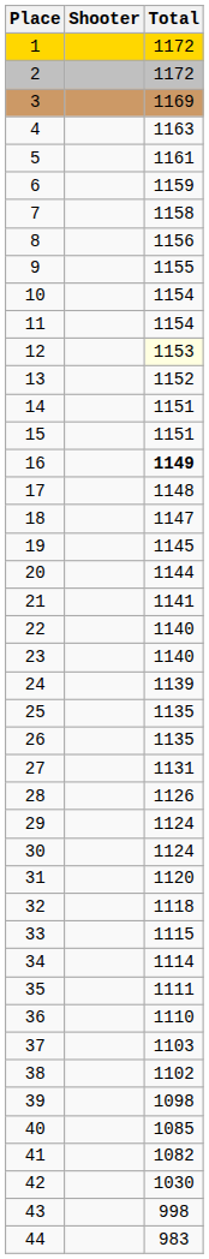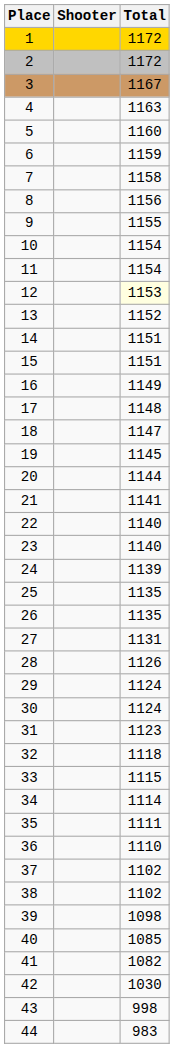 <table class=wikitable style="text-align:center">
 <tr>
 <th>Place</th>
 <th>Shooter</th>
 <th>Total</th>
 </tr>
 <tr align=center bgcolor=gold>
 <td>1</td>
 <td align=left></td>
 <td>1172</td>
 </tr>
 <tr align=center bgcolor=silver>
 <td>2</td>
 <td align=left></td>
 <td>1172</td>
 </tr>
 <tr align=center bgcolor=cc9966>
 <td>3</td>
 <td align=left></td>
-<td>1169</td>
+<td>1167</td>
 </tr>
 <tr>
 <td>4</td>
 <td align=left></td>
 <td>1163</td>
 </tr>
 <tr>
 <td>5</td>
 <td align=left></td>
-<td>1161</td>
+<td>1160</td>
 </tr>
 <tr>
 <td>6</td>
 <td align=left></td>
 <td>1159</td>
 </tr>
 <tr>
 <td>7</td>
 <td align=left></td>
 <td>1158</td>
 </tr>
 <tr>
 <td>8</td>
 <td align=left></td>
 <td>1156</td>
 </tr>
 <tr>
 <td>9</td>
 <td align=left></td>
 <td>1155</td>
 </tr>
 <tr>
 <td>10</td>
 <td align=left></td>
 <td>1154</td>
 </tr>
 <tr>
 <td>11</td>
 <td align=left></td>
 <td>1154</td>
 </tr>
 <tr>
 <td>12</td>
 <td align=left></td>
 <td style="background: lightyellow;">1153</td>
 </tr>
 <tr>
 <td>13</td>
 <td align=left></td>
 <td>1152</td>
 </tr>
 <tr>
 <td>14</td>
 <td align=left></td>
 <td>1151</td>
 </tr>
 <tr>
 <td>15</td>
 <td align=left></td>
 <td>1151</td>
 </tr>
 <tr>
 <td>16</td>
 <td align=left></td>
-<td><strong>1149</strong></td>
+<td>1149</td>
 </tr>
 <tr>
 <td>17</td>
 <td align=left></td>
 <td>1148</td>
 </tr>
 <tr>
 <td>18</td>
 <td align=left></td>
 <td>1147</td>
 </tr>
 <tr>
 <td>19</td>
 <td align=left></td>
 <td>1145</td>
 </tr>
 <tr>
 <td>20</td>
 <td align=left></td>
 <td>1144</td>
 </tr>
 <tr>
 <td>21</td>
 <td align=left></td>
 <td>1141</td>
 </tr>
 <tr>
 <td>22</td>
 <td align=left></td>
 <td>1140</td>
 </tr>
 <tr>
 <td>23</td>
 <td align=left></td>
 <td>1140</td>
 </tr>
 <tr>
 <td>24</td>
 <td align=left></td>
 <td>1139</td>
 </tr>
 <tr>
 <td>25</td>
 <td align=left></td>
 <td>1135</td>
 </tr>
 <tr>
 <td>26</td>
 <td align=left></td>
 <td>1135</td>
 </tr>
 <tr>
 <td>27</td>
 <td align=left></td>
 <td>1131</td>
 </tr>
 <tr>
 <td>28</td>
 <td align=left></td>
 <td>1126</td>
 </tr>
 <tr>
 <td>29</td>
 <td align=left></td>
 <td>1124</td>
 </tr>
 <tr>
 <td>30</td>
 <td align=left></td>
 <td>1124</td>
 </tr>
 <tr>
 <td>31</td>
 <td align=left></td>
-<td>1120</td>
+<td>1123</td>
 </tr>
 <tr>
 <td>32</td>
 <td align=left></td>
 <td>1118</td>
 </tr>
 <tr>
 <td>33</td>
 <td align=left></td>
 <td>1115</td>
 </tr>
 <tr>
 <td>34</td>
 <td align=left></td>
 <td>1114</td>
 </tr>
 <tr>
 <td>35</td>
 <td align=left></td>
 <td>1111</td>
 </tr>
 <tr>
 <td>36</td>
 <td align=left></td>
 <td>1110</td>
 </tr>
 <tr>
 <td>37</td>
 <td align=left></td>
-<td>1103</td>
+<td>1102</td>
 </tr>
 <tr>
 <td>38</td>
 <td align=left></td>
 <td>1102</td>
 </tr>
 <tr>
 <td>39</td>
 <td align=left></td>
 <td>1098</td>
 </tr>
 <tr>
 <td>40</td>
 <td align=left></td>
 <td>1085</td>
 </tr>
 <tr>
 <td>41</td>
 <td align=left></td>
 <td>1082</td>
 </tr>
 <tr>
 <td>42</td>
 <td align=left></td>
 <td>1030</td>
 </tr>
 <tr>
 <td>43</td>
 <td align=left></td>
 <td>998</td>
 </tr>
 <tr>
 <td>44</td>
 <td align=left></td>
 <td>983</td>
 </tr>
 </table>
